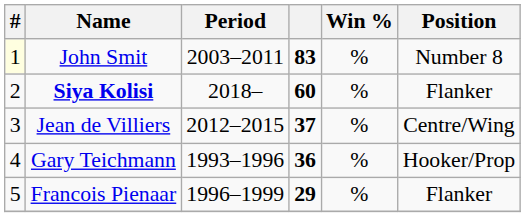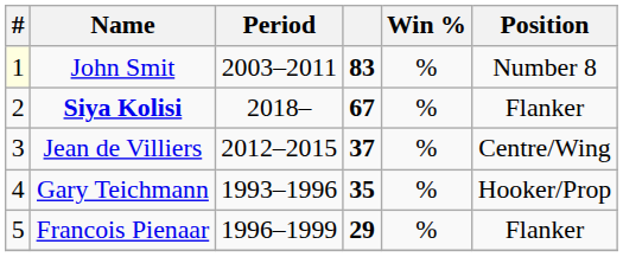 <table class="wikitable sortable" style="text-align:center;">
 <tr>
 <th>#</th>
 <th>Name</th>
 <th>Period</th>
 <th></th>
 <th>Win %</th>
 <th>Position</th>
 </tr>
 <tr>
 <td style="background: lightyellow;">1</td>
 <td><a href='#'>John Smit</a></td>
 <td>2003–2011</td>
 <td><strong>83</strong></td>
 <td>%</td>
 <td>Number 8</td>
 </tr>
 <tr>
 <td>2</td>
 <td><strong><a href='#'>Siya Kolisi</a></strong></td>
 <td>2018–</td>
-<td><strong>60</strong></td>
+<td><strong>67</strong></td>
 <td>%</td>
 <td>Flanker</td>
 </tr>
 <tr>
 <td>3</td>
 <td><a href='#'>Jean de Villiers</a></td>
 <td>2012–2015</td>
 <td><strong>37</strong></td>
 <td>%</td>
 <td>Centre/Wing</td>
 </tr>
 <tr>
 <td>4</td>
 <td><a href='#'>Gary Teichmann</a></td>
 <td>1993–1996</td>
-<td><strong>36</strong></td>
+<td><strong>35</strong></td>
 <td>%</td>
 <td>Hooker/Prop</td>
 </tr>
 <tr>
 <td>5</td>
 <td><a href='#'>Francois Pienaar</a></td>
 <td>1996–1999</td>
 <td><strong>29</strong></td>
 <td>%</td>
 <td>Flanker</td>
 </tr>
 <tr>
 </tr>
 </table>
